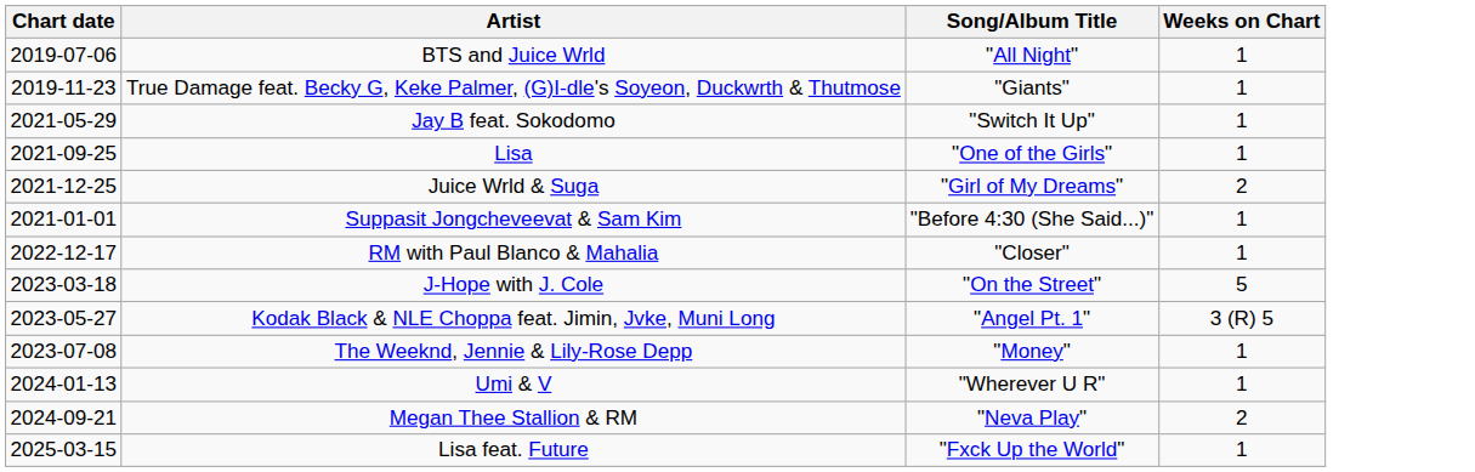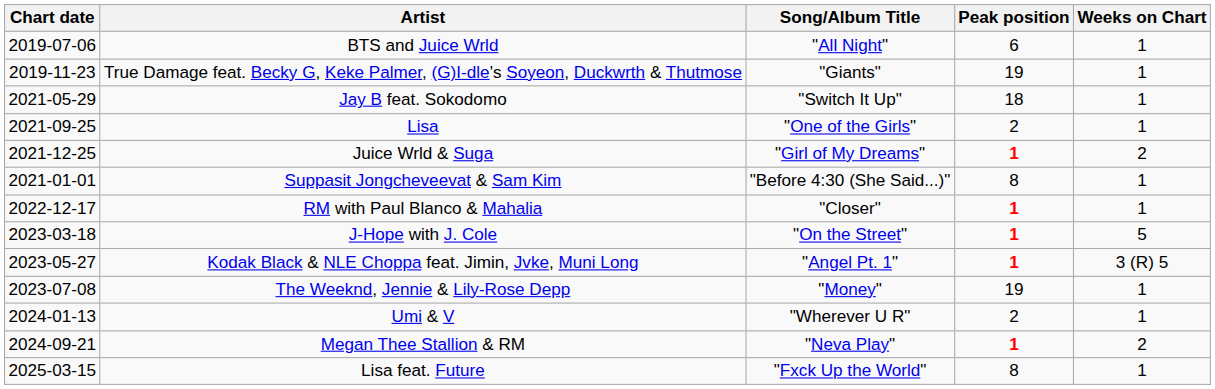 <table class="wikitable sortable" style="text-align:center">
 <tr>
 <th>Chart date</th>
 <th>Artist</th>
 <th>Song/Album Title</th>
+<th>Peak position</th>
 <th>Weeks on Chart</th>
 </tr>
 <tr>
 <td>2019-07-06</td>
 <td>BTS and <a href='#'>Juice Wrld</a></td>
 <td>"<a href='#'>All Night</a>"</td>
+<td>6</td>
 <td>1</td>
 </tr>
 <tr>
 <td>2019-11-23</td>
 <td>True Damage feat. <a href='#'>Becky G</a>, <a href='#'>Keke Palmer</a>, <a href='#'>(G)I-dle</a>'s <a href='#'>Soyeon</a>, <a href='#'>Duckwrth</a> & <a href='#'>Thutmose</a></td>
 <td>"Giants"</td>
+<td>19</td>
 <td>1</td>
 </tr>
 <tr>
 <td>2021-05-29</td>
 <td><a href='#'>Jay B</a> feat. Sokodomo</td>
 <td>"Switch It Up"</td>
+<td>18</td>
 <td>1</td>
 </tr>
 <tr>
 <td>2021-09-25</td>
 <td><a href='#'>Lisa</a></td>
 <td>"<a href='#'>One of the Girls</a>"</td>
+<td>2</td>
 <td>1</td>
 </tr>
 <tr>
 <td>2021-12-25</td>
 <td>Juice Wrld & <a href='#'>Suga</a></td>
 <td>"<a href='#'>Girl of My Dreams</a>"</td>
+<td style="color:red"><strong>1</strong></td>
 <td>2</td>
 </tr>
 <tr>
 <td>2021-01-01</td>
 <td><a href='#'>Suppasit Jongcheveevat</a> & <a href='#'>Sam Kim</a></td>
 <td>"Before 4:30 (She Said...)"</td>
+<td>8</td>
 <td>1</td>
 </tr>
 <tr>
 <td>2022-12-17</td>
 <td><a href='#'>RM</a> with Paul Blanco & <a href='#'>Mahalia</a></td>
 <td>"Closer"</td>
+<td style="color:red;"><strong>1</strong></td>
 <td>1</td>
 </tr>
 <tr>
 <td>2023-03-18</td>
 <td><a href='#'>J-Hope</a> with <a href='#'>J. Cole</a></td>
 <td>"<a href='#'>On the Street</a>"</td>
+<td style="color:red;"><strong>1</strong></td>
 <td>5</td>
 </tr>
 <tr>
 <td>2023-05-27</td>
 <td><a href='#'>Kodak Black</a> & <a href='#'>NLE Choppa</a> feat. Jimin, <a href='#'>Jvke</a>, <a href='#'>Muni Long</a></td>
 <td>"<a href='#'>Angel Pt. 1</a>"</td>
+<td style="color:red;"><strong>1</strong></td>
 <td>3 (R) 5</td>
 </tr>
 <tr>
 <td>2023-07-08</td>
 <td><a href='#'>The Weeknd</a>, <a href='#'>Jennie</a> & <a href='#'>Lily-Rose Depp</a></td>
 <td>"<a href='#'>Money</a>"</td>
+<td>19</td>
 <td>1</td>
 </tr>
 <tr>
 <td>2024-01-13</td>
 <td><a href='#'>Umi</a> & <a href='#'>V</a></td>
 <td>"Wherever U R"</td>
+<td>2</td>
 <td>1</td>
 </tr>
 <tr>
 <td>2024-09-21</td>
 <td><a href='#'>Megan Thee Stallion</a> & RM</td>
 <td>"<a href='#'>Neva Play</a>"</td>
+<td style="color:red"><strong>1</strong></td>
 <td>2</td>
 </tr>
 <tr>
 <td>2025-03-15</td>
 <td>Lisa feat. <a href='#'>Future</a></td>
 <td>"<a href='#'>Fxck Up the World</a>"</td>
+<td>8</td>
 <td>1</td>
 </tr>
 </table>
